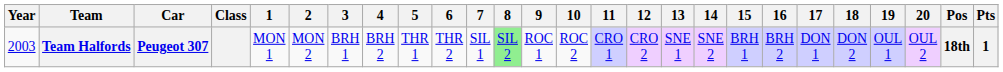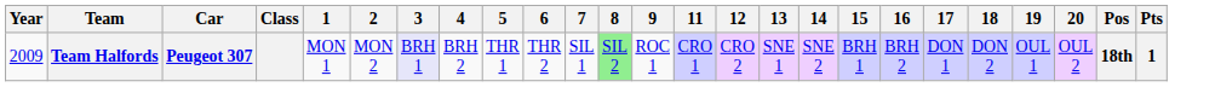 <table class="wikitable" style="text-align:center; font-size:85%">
 <tr>
 <th>Year</th>
 <th>Team</th>
 <th>Car</th>
 <th>Class</th>
 <th>1</th>
 <th>2</th>
 <th>3</th>
 <th>4</th>
 <th>5</th>
 <th>6</th>
 <th>7</th>
 <th>8</th>
 <th>9</th>
-<th>10</th>
 <th>11</th>
 <th>12</th>
 <th>13</th>
 <th>14</th>
 <th>15</th>
 <th>16</th>
 <th>17</th>
 <th>18</th>
 <th>19</th>
 <th>20</th>
 <th>Pos</th>
 <th>Pts</th>
 </tr>
 <tr>
-<td><a href='#'>2003</a></td>
+<td><a href='#'>2009</a></td>
 <th><a href='#'>Team Halfords</a></th>
 <th><a href='#'>Peugeot 307</a></th>
 <th><span></span></th>
 <td><a href='#'>MON<br>1</a></td>
 <td><a href='#'>MON<br>2</a></td>
-<td><a href='#'>BRH<br>1</a></td>
+<td style="background: lavender;"><a href='#'>BRH<br>1</a></td>
 <td><a href='#'>BRH<br>2</a></td>
 <td><a href='#'>THR<br>1</a></td>
 <td><a href='#'>THR<br>2</a></td>
 <td><a href='#'>SIL<br>1</a></td>
 <td style="background: lightgreen;"><a href='#'>SIL<br>2</a></td>
 <td><a href='#'>ROC<br>1</a></td>
-<td><a href='#'>ROC<br>2</a></td>
 <td style="background:#CFCFFF;"><a href='#'>CRO<br>1</a><br></td>
 <td style="background:#EFCFFF;"><a href='#'>CRO<br>2</a><br></td>
 <td style="background:#EFCFFF;"><a href='#'>SNE<br>1</a><br></td>
 <td style="background:#EFCFFF;"><a href='#'>SNE<br>2</a><br></td>
 <td style="background:#CFCFFF;"><a href='#'>BRH<br>1</a><br></td>
 <td style="background:#CFCFFF;"><a href='#'>BRH<br>2</a><br></td>
 <td style="background:#CFCFFF;"><a href='#'>DON<br>1</a><br></td>
 <td style="background:#CFCFFF;"><a href='#'>DON<br>2</a><br></td>
 <td style="background:#CFCFFF;"><a href='#'>OUL<br>1</a><br></td>
 <td style="background:#EFCFFF;"><a href='#'>OUL<br>2</a><br></td>
 <th>18th</th>
 <th>1</th>
 </tr>
 </table>
